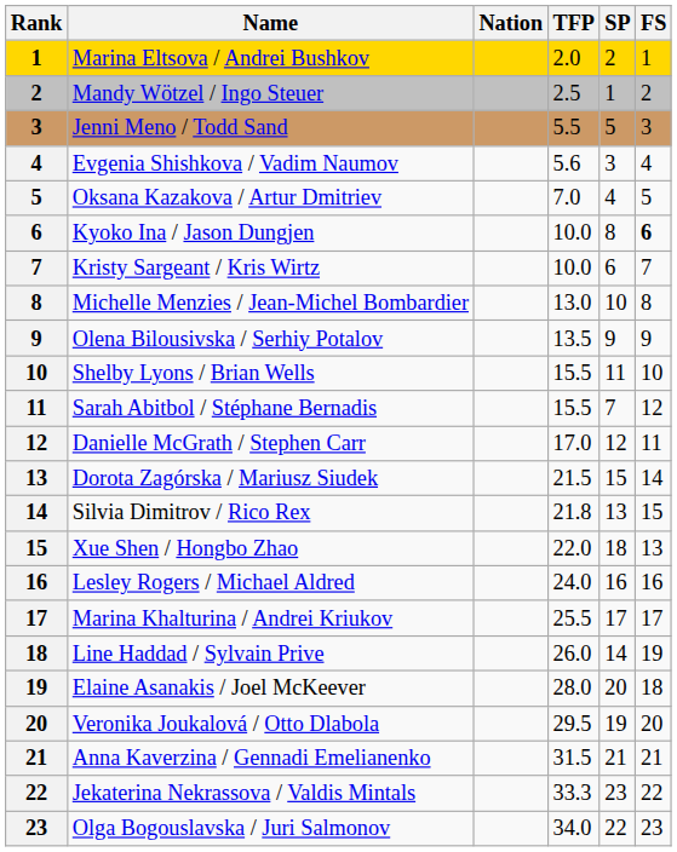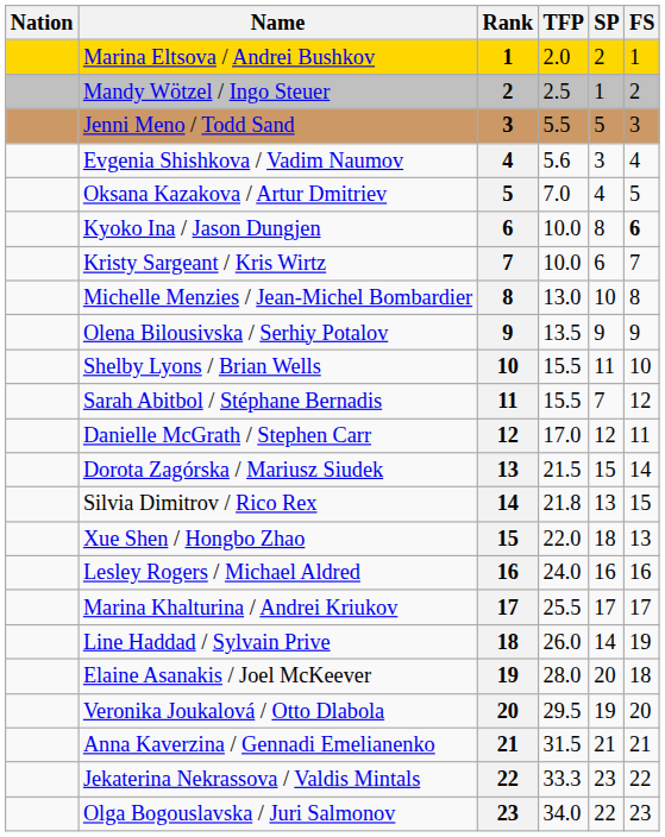 <table class="wikitable">
 <tr>
+<th>Nation</th>
+<th>Name</th>
 <th>Rank</th>
-<th>Name</th>
-<th>Nation</th>
 <th>TFP</th>
 <th>SP</th>
 <th>FS</th>
 </tr>
 <tr style="background:gold;">
+<td></td>
+<td><a href='#'>Marina Eltsova</a> / <a href='#'>Andrei Bushkov</a></td>
 <td style="text-align:center;"><strong>1</strong></td>
-<td><a href='#'>Marina Eltsova</a> / <a href='#'>Andrei Bushkov</a></td>
-<td></td>
 <td>2.0</td>
 <td>2</td>
 <td>1</td>
 </tr>
 <tr style="background:silver;">
+<td></td>
+<td><a href='#'>Mandy Wötzel</a> / <a href='#'>Ingo Steuer</a></td>
 <td style="text-align:center;"><strong>2</strong></td>
-<td><a href='#'>Mandy Wötzel</a> / <a href='#'>Ingo Steuer</a></td>
-<td></td>
 <td>2.5</td>
 <td>1</td>
 <td>2</td>
 </tr>
 <tr style="background:#c96;">
+<td></td>
+<td><a href='#'>Jenni Meno</a> / <a href='#'>Todd Sand</a></td>
 <td style="text-align:center;"><strong>3</strong></td>
-<td><a href='#'>Jenni Meno</a> / <a href='#'>Todd Sand</a></td>
-<td></td>
 <td>5.5</td>
 <td>5</td>
 <td>3</td>
 </tr>
 <tr>
+<td></td>
+<td><a href='#'>Evgenia Shishkova</a> / <a href='#'>Vadim Naumov</a></td>
 <th>4</th>
-<td><a href='#'>Evgenia Shishkova</a> / <a href='#'>Vadim Naumov</a></td>
-<td></td>
 <td>5.6</td>
 <td>3</td>
 <td>4</td>
 </tr>
 <tr>
+<td></td>
+<td><a href='#'>Oksana Kazakova</a> / <a href='#'>Artur Dmitriev</a></td>
 <th>5</th>
-<td><a href='#'>Oksana Kazakova</a> / <a href='#'>Artur Dmitriev</a></td>
-<td></td>
 <td>7.0</td>
 <td>4</td>
 <td>5</td>
 </tr>
 <tr>
+<td></td>
+<td><a href='#'>Kyoko Ina</a> / <a href='#'>Jason Dungjen</a></td>
 <th>6</th>
-<td><a href='#'>Kyoko Ina</a> / <a href='#'>Jason Dungjen</a></td>
-<td></td>
 <td>10.0</td>
 <td>8</td>
 <td><strong>6</strong></td>
 </tr>
 <tr>
+<td></td>
+<td><a href='#'>Kristy Sargeant</a> / <a href='#'>Kris Wirtz</a></td>
 <th>7</th>
-<td><a href='#'>Kristy Sargeant</a> / <a href='#'>Kris Wirtz</a></td>
-<td></td>
 <td>10.0</td>
 <td>6</td>
 <td>7</td>
 </tr>
 <tr>
+<td></td>
+<td><a href='#'>Michelle Menzies</a> / <a href='#'>Jean-Michel Bombardier</a></td>
 <th>8</th>
-<td><a href='#'>Michelle Menzies</a> / <a href='#'>Jean-Michel Bombardier</a></td>
-<td></td>
 <td>13.0</td>
 <td>10</td>
 <td>8</td>
 </tr>
 <tr>
+<td></td>
+<td><a href='#'>Olena Bilousivska</a> / <a href='#'>Serhiy Potalov</a></td>
 <th>9</th>
-<td><a href='#'>Olena Bilousivska</a> / <a href='#'>Serhiy Potalov</a></td>
-<td></td>
 <td>13.5</td>
 <td>9</td>
 <td>9</td>
 </tr>
 <tr>
+<td></td>
+<td><a href='#'>Shelby Lyons</a> / <a href='#'>Brian Wells</a></td>
 <th>10</th>
-<td><a href='#'>Shelby Lyons</a> / <a href='#'>Brian Wells</a></td>
-<td></td>
 <td>15.5</td>
 <td>11</td>
 <td>10</td>
 </tr>
 <tr>
+<td></td>
+<td><a href='#'>Sarah Abitbol</a> / <a href='#'>Stéphane Bernadis</a></td>
 <th>11</th>
-<td><a href='#'>Sarah Abitbol</a> / <a href='#'>Stéphane Bernadis</a></td>
-<td></td>
 <td>15.5</td>
 <td>7</td>
 <td>12</td>
 </tr>
 <tr>
+<td></td>
+<td><a href='#'>Danielle McGrath</a> / <a href='#'>Stephen Carr</a></td>
 <th>12</th>
-<td><a href='#'>Danielle McGrath</a> / <a href='#'>Stephen Carr</a></td>
-<td></td>
 <td>17.0</td>
 <td>12</td>
 <td>11</td>
 </tr>
 <tr>
+<td></td>
+<td><a href='#'>Dorota Zagórska</a> / <a href='#'>Mariusz Siudek</a></td>
 <th>13</th>
-<td><a href='#'>Dorota Zagórska</a> / <a href='#'>Mariusz Siudek</a></td>
-<td></td>
 <td>21.5</td>
 <td>15</td>
 <td>14</td>
 </tr>
 <tr>
+<td></td>
+<td>Silvia Dimitrov / <a href='#'>Rico Rex</a></td>
 <th>14</th>
-<td>Silvia Dimitrov / <a href='#'>Rico Rex</a></td>
-<td></td>
 <td>21.8</td>
 <td>13</td>
 <td>15</td>
 </tr>
 <tr>
+<td></td>
+<td><a href='#'>Xue Shen</a> / <a href='#'>Hongbo Zhao</a></td>
 <th>15</th>
-<td><a href='#'>Xue Shen</a> / <a href='#'>Hongbo Zhao</a></td>
-<td></td>
 <td>22.0</td>
 <td>18</td>
 <td>13</td>
 </tr>
 <tr>
+<td></td>
+<td><a href='#'>Lesley Rogers</a> / <a href='#'>Michael Aldred</a></td>
 <th>16</th>
-<td><a href='#'>Lesley Rogers</a> / <a href='#'>Michael Aldred</a></td>
-<td></td>
 <td>24.0</td>
 <td>16</td>
 <td>16</td>
 </tr>
 <tr>
+<td></td>
+<td><a href='#'>Marina Khalturina</a> / <a href='#'>Andrei Kriukov</a></td>
 <th>17</th>
-<td><a href='#'>Marina Khalturina</a> / <a href='#'>Andrei Kriukov</a></td>
-<td></td>
 <td>25.5</td>
 <td>17</td>
 <td>17</td>
 </tr>
 <tr>
+<td></td>
+<td><a href='#'>Line Haddad</a> / <a href='#'>Sylvain Prive</a></td>
 <th>18</th>
-<td><a href='#'>Line Haddad</a> / <a href='#'>Sylvain Prive</a></td>
-<td></td>
 <td>26.0</td>
 <td>14</td>
 <td>19</td>
 </tr>
 <tr>
+<td></td>
+<td><a href='#'>Elaine Asanakis</a> / Joel McKeever</td>
 <th>19</th>
-<td><a href='#'>Elaine Asanakis</a> / Joel McKeever</td>
-<td></td>
 <td>28.0</td>
 <td>20</td>
 <td>18</td>
 </tr>
 <tr>
+<td></td>
+<td><a href='#'>Veronika Joukalová</a> / <a href='#'>Otto Dlabola</a></td>
 <th>20</th>
-<td><a href='#'>Veronika Joukalová</a> / <a href='#'>Otto Dlabola</a></td>
-<td></td>
 <td>29.5</td>
 <td>19</td>
 <td>20</td>
 </tr>
 <tr>
+<td></td>
+<td><a href='#'>Anna Kaverzina</a> / <a href='#'>Gennadi Emelianenko</a></td>
 <th>21</th>
-<td><a href='#'>Anna Kaverzina</a> / <a href='#'>Gennadi Emelianenko</a></td>
-<td></td>
 <td>31.5</td>
 <td>21</td>
 <td>21</td>
 </tr>
 <tr>
+<td></td>
+<td><a href='#'>Jekaterina Nekrassova</a> / <a href='#'>Valdis Mintals</a></td>
 <th>22</th>
-<td><a href='#'>Jekaterina Nekrassova</a> / <a href='#'>Valdis Mintals</a></td>
-<td></td>
 <td>33.3</td>
 <td>23</td>
 <td>22</td>
 </tr>
 <tr>
+<td></td>
+<td><a href='#'>Olga Bogouslavska</a> / <a href='#'>Juri Salmonov</a></td>
 <th>23</th>
-<td><a href='#'>Olga Bogouslavska</a> / <a href='#'>Juri Salmonov</a></td>
-<td></td>
 <td>34.0</td>
 <td>22</td>
 <td>23</td>
 </tr>
 </table>
